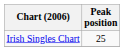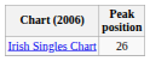 <table class="wikitable">
 <tr>
 <th>Chart (2006)</th>
 <th>Peak<br>position</th>
 </tr>
 <tr>
 <td><a href='#'>Irish Singles Chart</a></td>
-<td align=center>25</td>
+<td align=center>26</td>
 </tr>
 <tr>
 </tr>
 </table>
